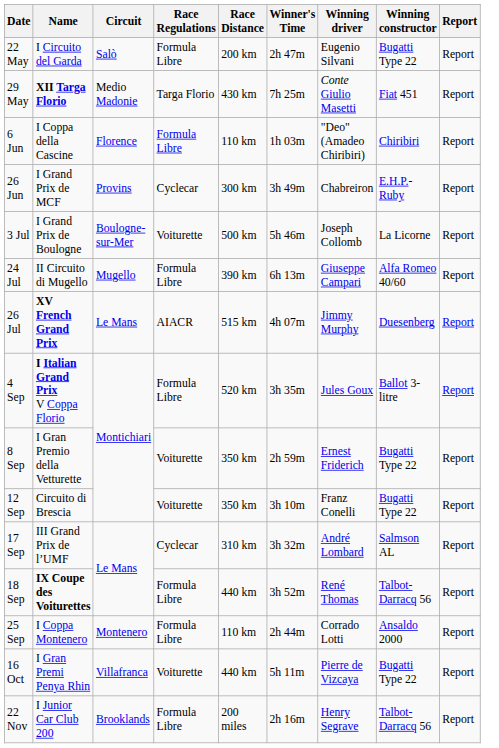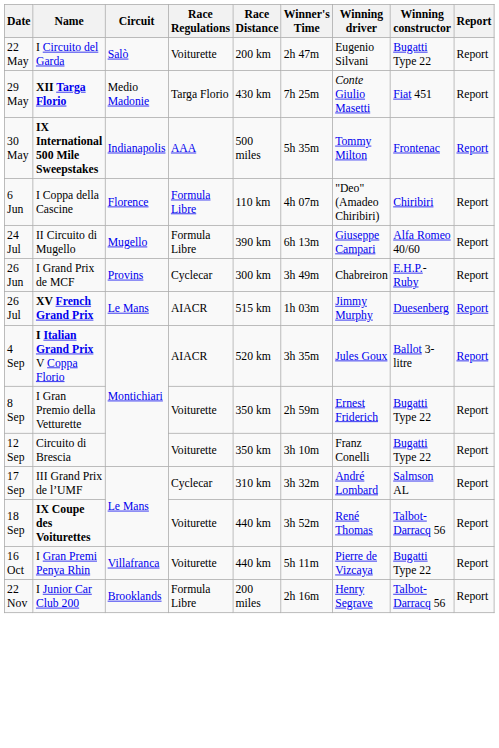 <table class="wikitable" style="font-size:95%">
 <tr>
 <th>Date</th>
 <th>Name</th>
 <th>Circuit</th>
 <th>Race<br>Regulations</th>
 <th>Race<br>Distance</th>
 <th>Winner's<br>Time</th>
 <th>Winning driver</th>
 <th>Winning<br>constructor</th>
 <th>Report</th>
 </tr>
 <tr>
 <td>22 May</td>
 <td> I <a href='#'>Circuito del Garda</a></td>
 <td><a href='#'>Salò</a></td>
-<td>Formula Libre</td>
+<td>Voiturette</td>
 <td>200 km</td>
 <td>2h 47m</td>
 <td> Eugenio Silvani</td>
 <td><a href='#'>Bugatti</a> Type 22</td>
 <td>Report</td>
 </tr>
 <tr>
 <td>29 May</td>
 <td> <strong>XII <a href='#'>Targa Florio</a> </strong></td>
 <td>Medio <a href='#'>Madonie</a></td>
 <td>Targa Florio</td>
 <td>430 km</td>
 <td>7h 25m</td>
 <td> <em>Conte</em> <a href='#'>Giulio Masetti</a></td>
 <td><a href='#'>Fiat</a> 451</td>
 <td>Report</td>
 </tr>
 <tr>
+<td>30 May</td>
+<td> <strong>IX International 500 Mile Sweepstakes</strong></td>
+<td><a href='#'>Indianapolis</a></td>
+<td><a href='#'>AAA</a></td>
+<td>500 miles</td>
+<td>5h 35m</td>
+<td> <a href='#'>Tommy Milton</a></td>
+<td><a href='#'>Frontenac</a></td>
+<td><a href='#'>Report</a></td>
+</tr>
+<tr>
 <td>6 Jun</td>
 <td> I Coppa della Cascine</td>
 <td><a href='#'>Florence</a></td>
 <td><a href='#'>Formula Libre</a></td>
 <td>110 km</td>
-<td>1h 03m</td>
+<td>4h 07m</td>
 <td> "Deo" (Amadeo Chiribiri)</td>
 <td><a href='#'>Chiribiri</a></td>
+<td>Report</td>
+</tr>
+<tr>
+<td>24 Jul</td>
+<td> II Circuito di Mugello</td>
+<td><a href='#'>Mugello</a></td>
+<td>Formula Libre</td>
+<td>390 km</td>
+<td>6h 13m</td>
+<td> <a href='#'>Giuseppe Campari</a></td>
+<td><a href='#'>Alfa Romeo</a> 40/60</td>
 <td>Report</td>
 </tr>
 <tr>
 <td>26 Jun</td>
 <td> I Grand Prix de MCF</td>
 <td><a href='#'>Provins</a></td>
 <td>Cyclecar</td>
 <td>300 km</td>
 <td>3h 49m</td>
 <td> Chabreiron</td>
 <td><a href='#'>E.H.P.</a>-<a href='#'>Ruby</a></td>
 <td>Report</td>
 </tr>
 <tr>
-<td>3 Jul</td>
-<td> I Grand Prix de Boulogne</td>
-<td><a href='#'>Boulogne-sur-Mer</a></td>
-<td>Voiturette</td>
-<td>500 km</td>
-<td>5h 46m</td>
-<td> Joseph Collomb</td>
-<td>La Licorne</td>
-<td>Report</td>
-</tr>
-<tr>
-<td>24 Jul</td>
-<td> II Circuito di Mugello</td>
-<td><a href='#'>Mugello</a></td>
-<td>Formula Libre</td>
-<td>390 km</td>
-<td>6h 13m</td>
-<td> <a href='#'>Giuseppe Campari</a></td>
-<td><a href='#'>Alfa Romeo</a> 40/60</td>
-<td>Report</td>
-</tr>
-<tr>
 <td>26 Jul</td>
 <td> <strong>XV <a href='#'>French Grand Prix</a> </strong></td>
 <td><a href='#'>Le Mans</a></td>
 <td>AIACR</td>
 <td>515 km</td>
-<td>4h 07m</td>
+<td>1h 03m</td>
 <td> <a href='#'>Jimmy Murphy</a></td>
 <td><a href='#'>Duesenberg</a></td>
 <td><a href='#'>Report</a></td>
 </tr>
 <tr>
 <td>4 Sep</td>
 <td> <strong>I <a href='#'>Italian Grand Prix</a> </strong><br> V <a href='#'>Coppa Florio</a></td>
 <td rowspan=3><a href='#'>Montichiari</a></td>
-<td>Formula Libre</td>
+<td>AIACR</td>
 <td>520 km</td>
 <td>3h 35m</td>
 <td> <a href='#'>Jules Goux</a></td>
 <td><a href='#'>Ballot</a> 3-litre</td>
 <td><a href='#'>Report</a></td>
 </tr>
 <tr>
 <td>8 Sep</td>
 <td> I Gran Premio della Vetturette</td>
 <td>Voiturette</td>
 <td>350 km</td>
 <td>2h 59m</td>
 <td> <a href='#'>Ernest Friderich</a></td>
 <td><a href='#'>Bugatti</a> Type 22</td>
 <td>Report</td>
 </tr>
 <tr>
 <td>12 Sep</td>
 <td> Circuito di Brescia</td>
 <td>Voiturette</td>
 <td>350 km</td>
 <td>3h 10m</td>
 <td> Franz Conelli</td>
 <td><a href='#'>Bugatti</a> Type 22</td>
 <td>Report</td>
 </tr>
 <tr>
 <td>17 Sep</td>
 <td> III Grand Prix de l’UMF</td>
 <td rowspan=2><a href='#'>Le Mans</a></td>
 <td>Cyclecar</td>
 <td>310 km</td>
 <td>3h 32m</td>
 <td> <a href='#'>André Lombard</a></td>
 <td><a href='#'>Salmson</a> AL</td>
 <td>Report</td>
 </tr>
 <tr>
 <td>18 Sep</td>
 <td> <strong>IX Coupe des Voiturettes</strong></td>
-<td>Formula Libre</td>
+<td>Voiturette</td>
 <td>440 km</td>
 <td>3h 52m</td>
 <td> <a href='#'>René Thomas</a></td>
 <td><a href='#'>Talbot-Darracq</a> 56</td>
-<td>Report</td>
-</tr>
-<tr>
-<td>25 Sep</td>
-<td> I <a href='#'>Coppa Montenero</a></td>
-<td><a href='#'>Montenero</a></td>
-<td>Formula Libre</td>
-<td>110 km</td>
-<td>2h 44m</td>
-<td> Corrado Lotti</td>
-<td><a href='#'>Ansaldo</a> 2000</td>
 <td>Report</td>
 </tr>
 <tr>
 <td>16 Oct</td>
 <td> I <a href='#'>Gran Premi Penya Rhin</a></td>
 <td><a href='#'>Villafranca</a></td>
 <td>Voiturette</td>
 <td>440 km</td>
 <td>5h 11m</td>
 <td> <a href='#'>Pierre de Vizcaya</a></td>
 <td><a href='#'>Bugatti</a> Type 22</td>
 <td>Report</td>
 </tr>
 <tr>
 <td>22 Nov</td>
 <td> I <a href='#'>Junior Car Club 200</a></td>
 <td><a href='#'>Brooklands</a></td>
 <td>Formula Libre</td>
 <td>200 miles</td>
 <td>2h 16m</td>
 <td> <a href='#'>Henry Segrave</a></td>
 <td><a href='#'>Talbot-Darracq</a> 56</td>
 <td>Report</td>
 </tr>
 </table>
